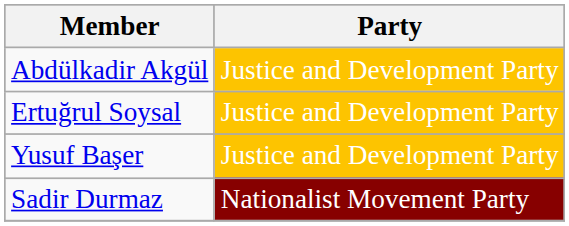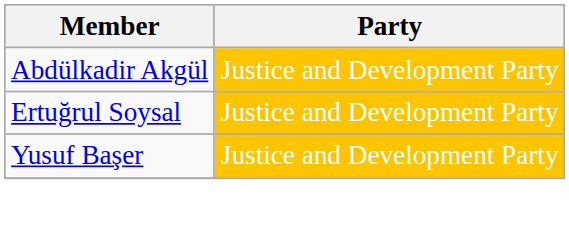 <table class="wikitable">
 <tr>
 <th>Member</th>
 <th>Party</th>
 </tr>
 <tr>
 <td><a href='#'>Abdülkadir Akgül</a></td>
 <td style="background:#FDC400; color:white">Justice and Development Party</td>
 </tr>
 <tr>
 <td><a href='#'>Ertuğrul Soysal</a></td>
 <td style="background:#FDC400; color:white">Justice and Development Party</td>
 </tr>
 <tr>
 <td><a href='#'>Yusuf Başer</a></td>
 <td style="background:#FDC400; color:white">Justice and Development Party</td>
 </tr>
 <tr>
-<td><a href='#'>Sadir Durmaz</a></td>
-<td style="background:#870000; color:white">Nationalist Movement Party</td>
-</tr>
-<tr>
 </tr>
 </table>
